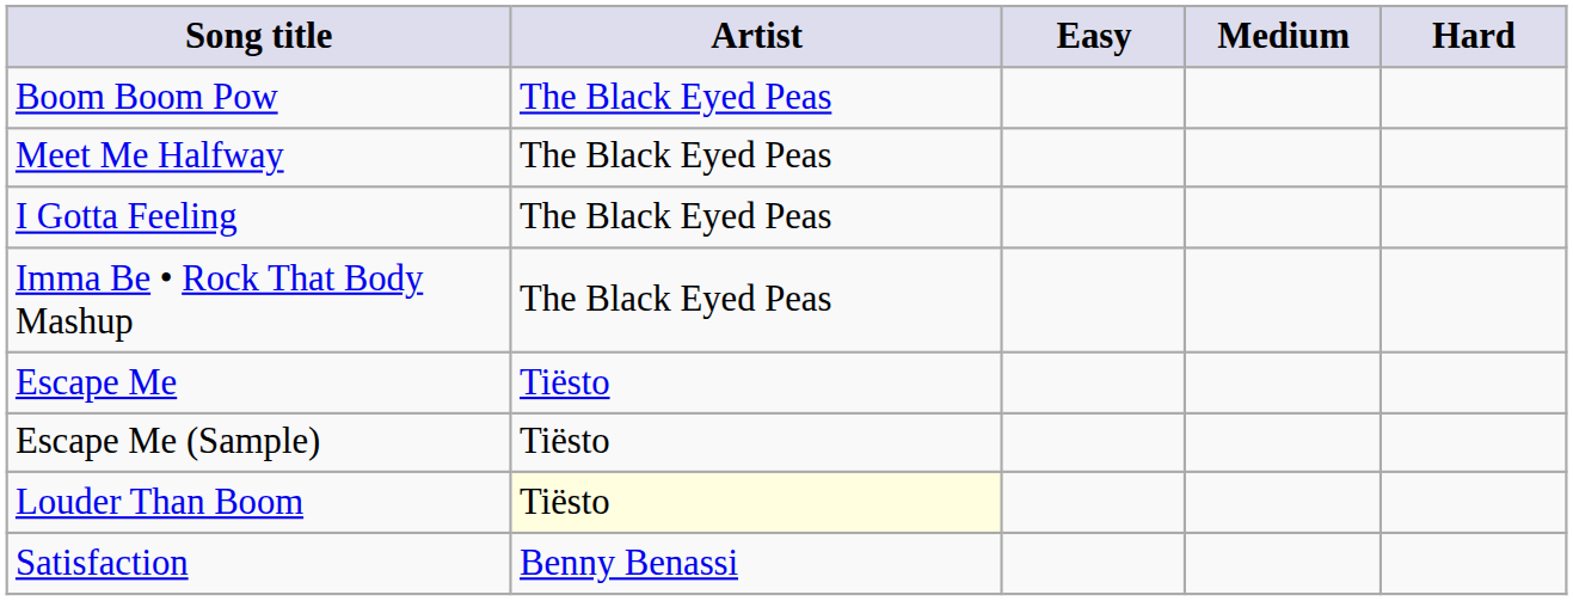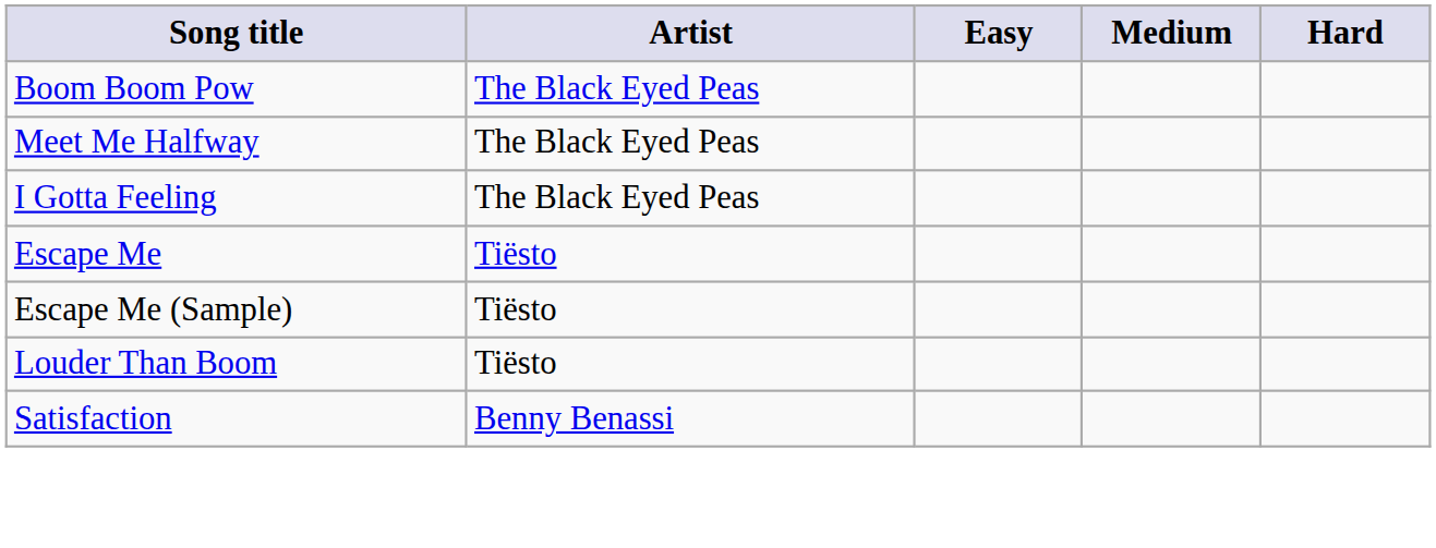 <table class="wikitable collapsible autocollapse sortable" style="font-size:90%; text-align:left; margin: 5px;">
 <tr>
 <th style="background:#dde; text-align:center; width:225px;">Song title</th>
 <th style="background:#dde; text-align:center; width:225px;">Artist</th>
 <th style="background:#dde; text-align:center; width:75px;">Easy</th>
 <th style="background:#dde; text-align:center; width:75px;">Medium</th>
 <th style="background:#dde; text-align:center; width:75px;">Hard</th>
 </tr>
 <tr>
 <td><a href='#'>Boom Boom Pow</a></td>
 <td><a href='#'>The Black Eyed Peas</a></td>
 <td style="text-align:center;"></td>
 <td style="text-align:center;"></td>
 <td style="text-align:center;"></td>
 </tr>
 <tr>
 <td><a href='#'>Meet Me Halfway</a></td>
 <td>The Black Eyed Peas</td>
 <td style="text-align:center;"></td>
 <td style="text-align:center;"></td>
 <td style="text-align:center;"></td>
 </tr>
 <tr>
 <td><a href='#'>I Gotta Feeling</a></td>
 <td>The Black Eyed Peas</td>
 <td style="text-align:center;"></td>
 <td style="text-align:center;"></td>
 <td style="text-align:center;"></td>
 </tr>
 <tr>
-<td><a href='#'>Imma Be</a> • <a href='#'>Rock That Body</a> Mashup</td>
-<td>The Black Eyed Peas</td>
-<td style="text-align:center;"></td>
-<td style="text-align:center;"></td>
-<td style="text-align:center;"></td>
-</tr>
-<tr>
 <td><a href='#'>Escape Me</a></td>
 <td><a href='#'>Tiësto</a></td>
 <td style="text-align:center;"></td>
 <td style="text-align:center;"></td>
 <td style="text-align:center;"></td>
 </tr>
 <tr>
 <td>Escape Me (Sample)</td>
 <td>Tiësto</td>
 <td style="text-align:center;"></td>
 <td style="text-align:center;"></td>
 <td style="text-align:center;"></td>
 </tr>
 <tr>
 <td><a href='#'>Louder Than Boom</a></td>
-<td style="background: lightyellow;">Tiësto</td>
+<td>Tiësto</td>
 <td style="text-align:center;"></td>
 <td style="text-align:center;"></td>
 <td style="text-align:center;"></td>
 </tr>
 <tr>
 <td><a href='#'>Satisfaction</a></td>
 <td><a href='#'>Benny Benassi</a></td>
 <td style="text-align:center;"></td>
 <td style="text-align:center;"></td>
 <td style="text-align:center;"></td>
 </tr>
 </table>
